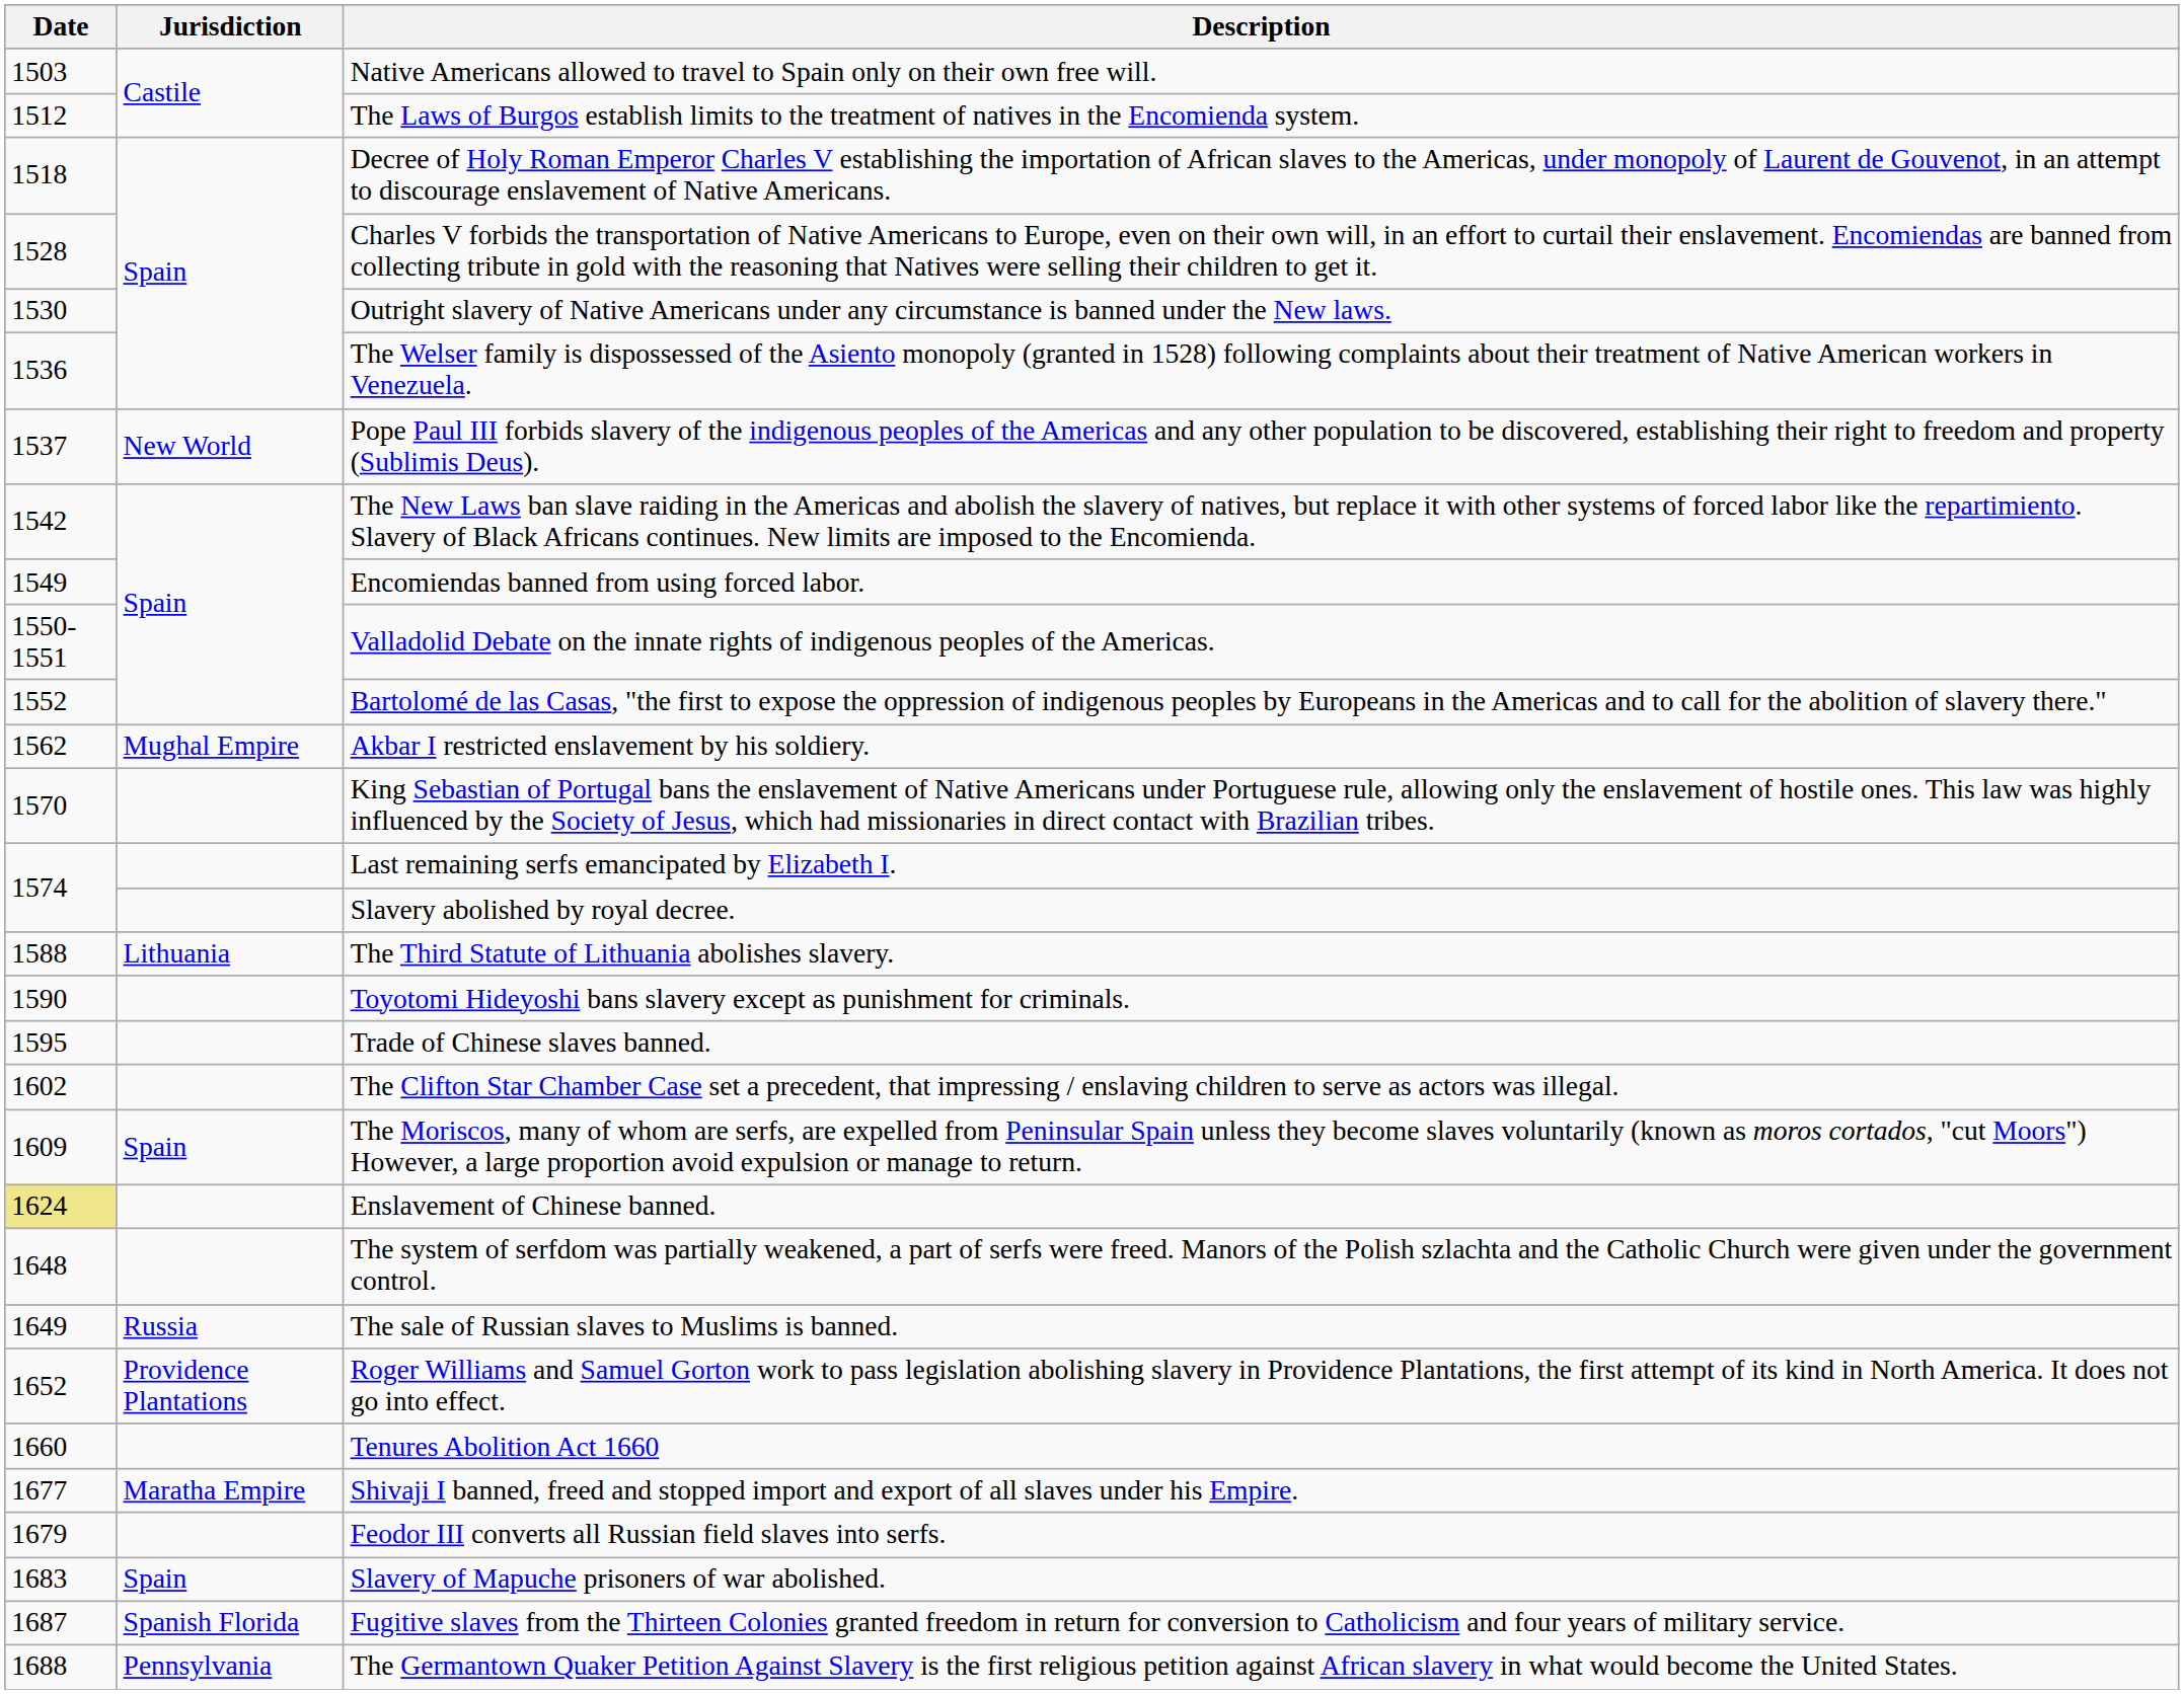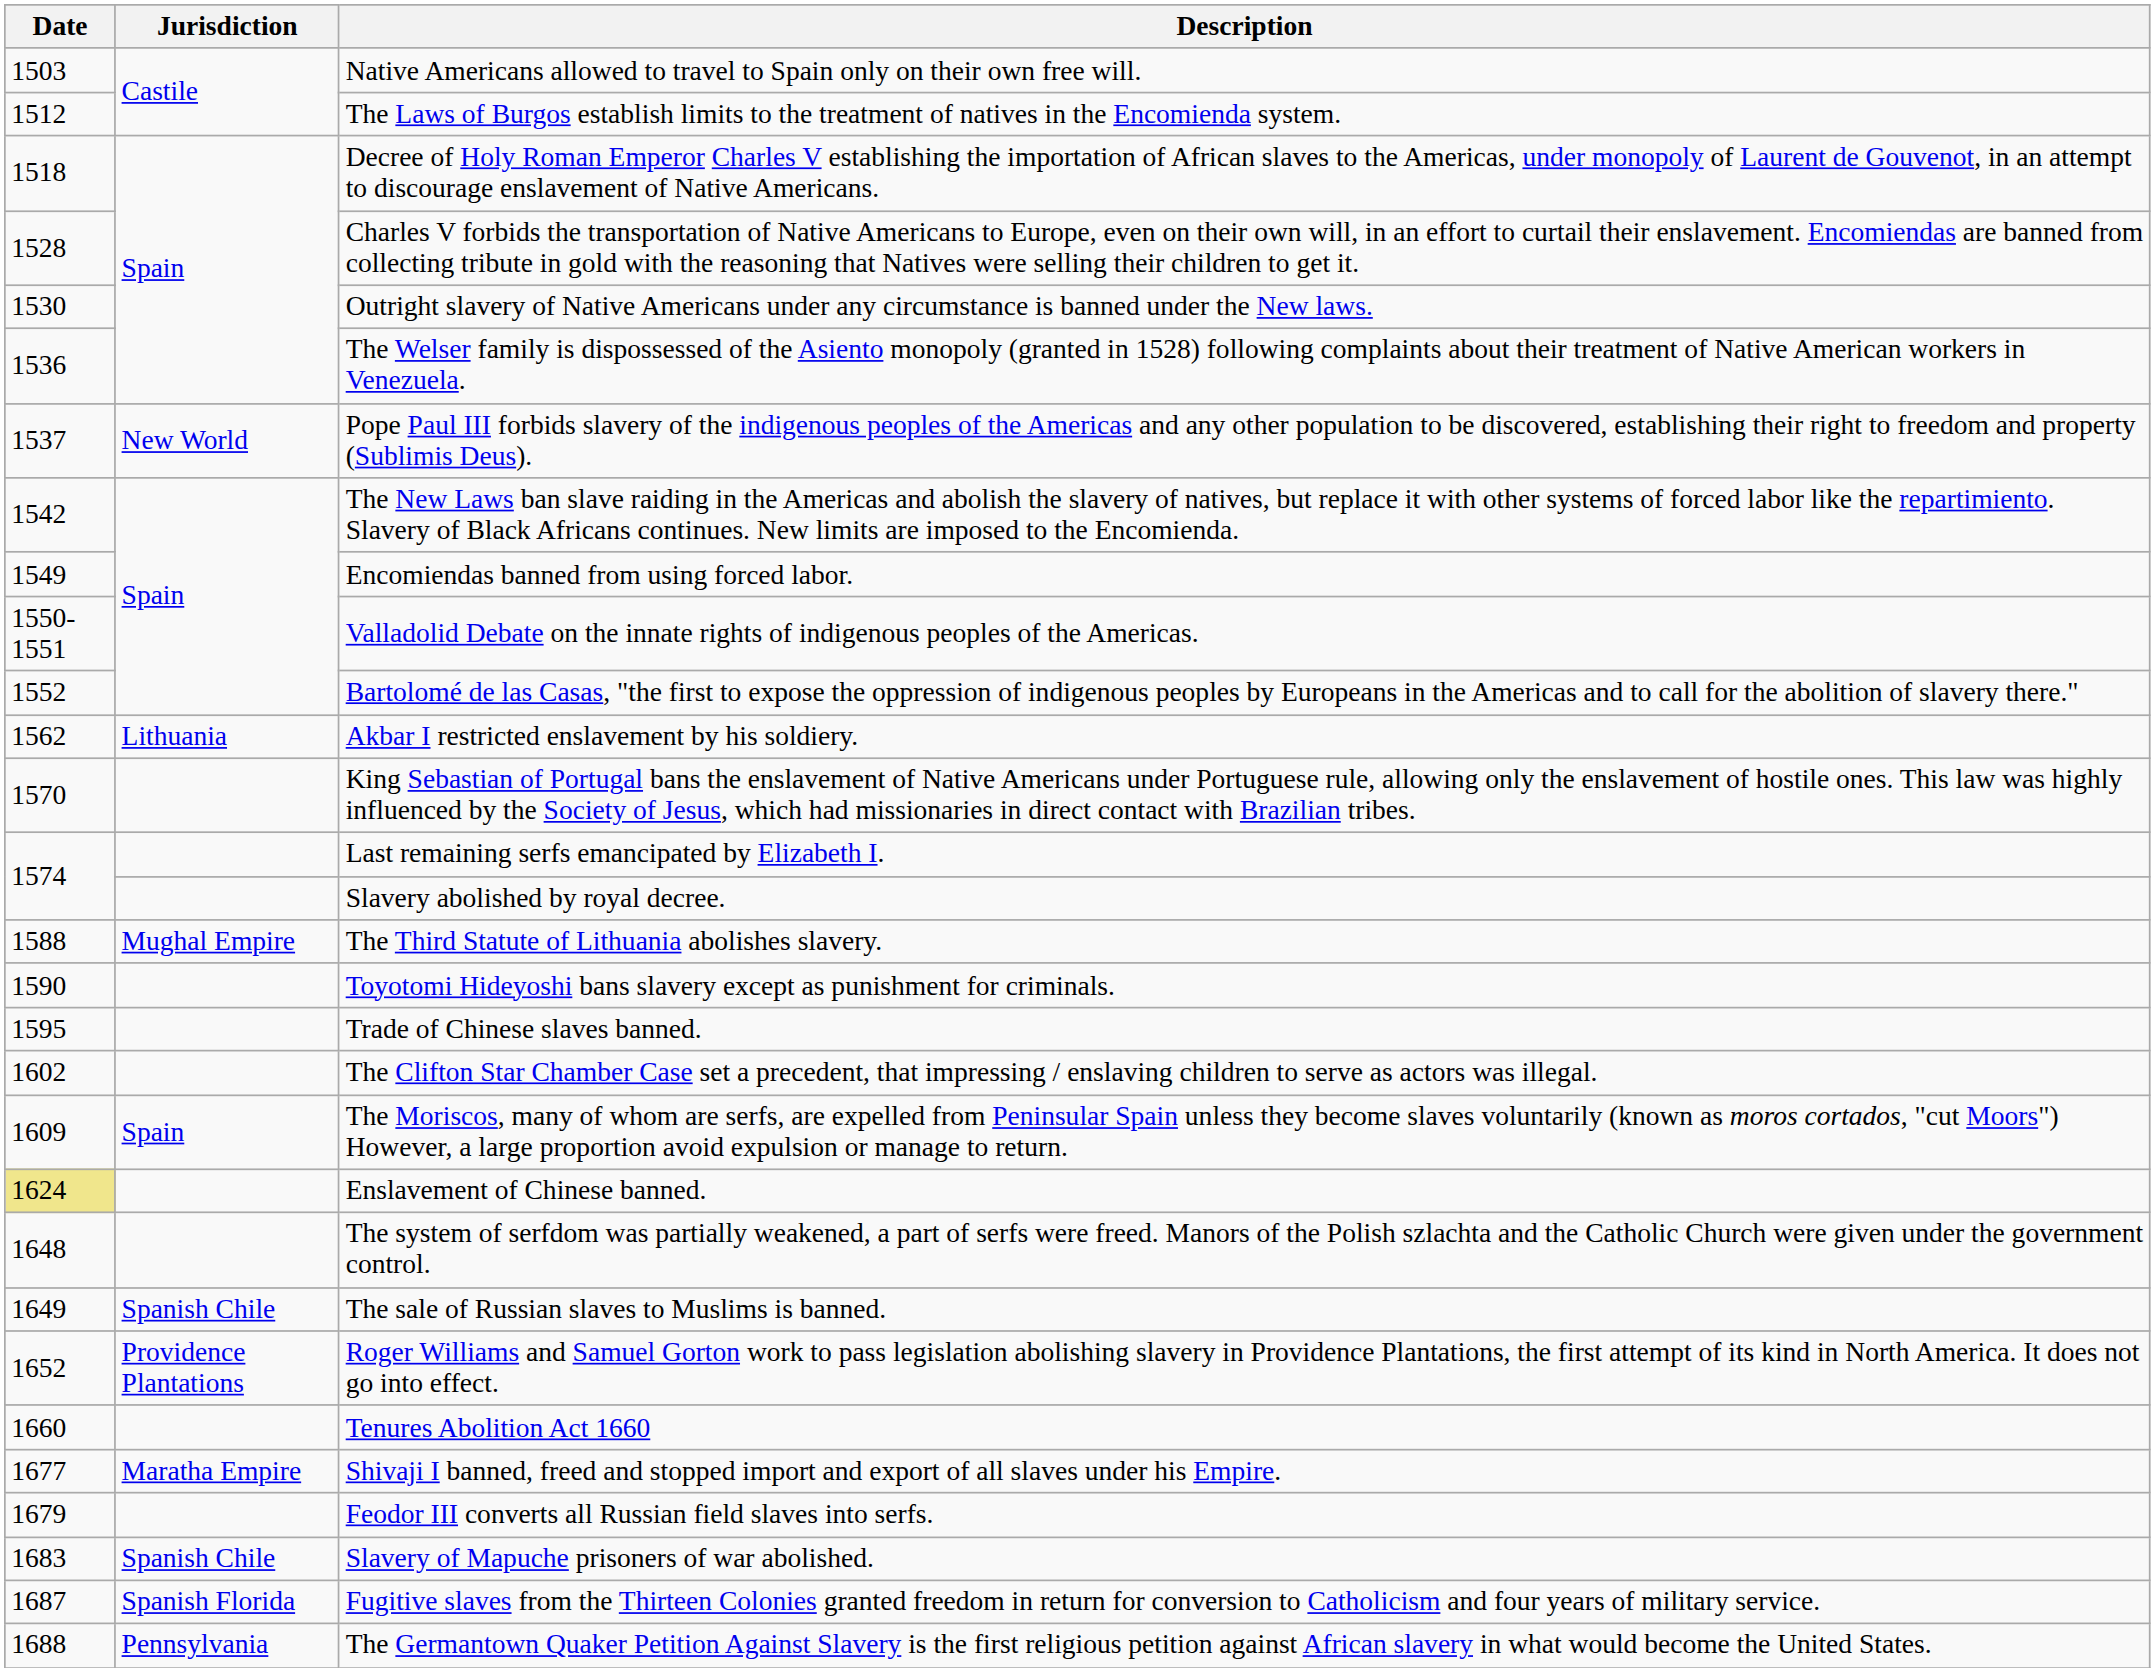 <table class=wikitable>
 <tr>
 <th>Date</th>
 <th>Jurisdiction</th>
 <th>Description</th>
 </tr>
 <tr>
 <td>1503</td>
 <td rowspan="2"> <a href='#'>Castile</a></td>
 <td>Native Americans allowed to travel to Spain only on their own free will.</td>
 </tr>
 <tr>
 <td>1512</td>
 <td>The <a href='#'>Laws of Burgos</a> establish limits to the treatment of natives in the <a href='#'>Encomienda</a> system.</td>
 </tr>
 <tr>
 <td>1518</td>
 <td rowspan="4"> <a href='#'>Spain</a></td>
 <td>Decree of <a href='#'>Holy Roman Emperor</a> <a href='#'>Charles V</a> establishing the importation of African slaves to the Americas, <a href='#'>under monopoly</a> of <a href='#'>Laurent de Gouvenot</a>, in an attempt to discourage enslavement of Native Americans.</td>
 </tr>
 <tr>
 <td>1528</td>
 <td>Charles V forbids the transportation of Native Americans to Europe, even on their own will, in an effort to curtail their enslavement. <a href='#'>Encomiendas</a> are banned from collecting tribute in gold with the reasoning that Natives were selling their children to get it.</td>
 </tr>
 <tr>
 <td>1530</td>
 <td>Outright slavery of Native Americans under any circumstance is banned under the <a href='#'>New laws.</a></td>
 </tr>
 <tr>
 <td>1536</td>
 <td>The <a href='#'>Welser</a> family is dispossessed of the <a href='#'>Asiento</a> monopoly (granted in 1528) following complaints about their treatment of Native American workers in <a href='#'>Venezuela</a>.</td>
 </tr>
 <tr>
 <td>1537</td>
 <td><a href='#'>New World</a></td>
 <td>Pope <a href='#'>Paul III</a> forbids slavery of the <a href='#'>indigenous peoples of the Americas</a> and any other population to be discovered, establishing their right to freedom and property (<a href='#'>Sublimis Deus</a>).</td>
 </tr>
 <tr>
 <td>1542</td>
 <td rowspan="4"> <a href='#'>Spain</a></td>
 <td>The <a href='#'>New Laws</a> ban slave raiding in the Americas and abolish the slavery of natives, but replace it with other systems of forced labor like the <a href='#'>repartimiento</a>. Slavery of Black Africans continues. New limits are imposed to the Encomienda.</td>
 </tr>
 <tr>
 <td>1549</td>
 <td>Encomiendas banned from using forced labor.</td>
 </tr>
 <tr>
 <td>1550-1551</td>
 <td><a href='#'>Valladolid Debate</a> on the innate rights of indigenous peoples of the Americas.</td>
 </tr>
 <tr>
 <td>1552</td>
 <td><a href='#'>Bartolomé de las Casas</a>, "the first to expose the oppression of indigenous peoples by Europeans in the Americas and to call for the abolition of slavery there."</td>
 </tr>
 <tr>
 <td>1562</td>
-<td> <a href='#'>Mughal Empire</a></td>
+<td> <a href='#'>Lithuania</a></td>
 <td><a href='#'>Akbar I</a> restricted enslavement by his soldiery.</td>
 </tr>
 <tr>
 <td>1570</td>
 <td></td>
 <td>King <a href='#'>Sebastian of Portugal</a> bans the enslavement of Native Americans under Portuguese rule, allowing only the enslavement of hostile ones. This law was highly influenced by the <a href='#'>Society of Jesus</a>, which had missionaries in direct contact with <a href='#'>Brazilian</a> tribes.</td>
 </tr>
 <tr>
 <td rowspan=2>1574</td>
 <td></td>
 <td>Last remaining serfs emancipated by <a href='#'>Elizabeth I</a>.</td>
 </tr>
 <tr>
 <td></td>
 <td>Slavery abolished by royal decree.</td>
 </tr>
 <tr>
 <td>1588</td>
-<td> <a href='#'>Lithuania</a></td>
+<td> <a href='#'>Mughal Empire</a></td>
 <td>The <a href='#'>Third Statute of Lithuania</a> abolishes slavery.</td>
 </tr>
 <tr>
 <td>1590</td>
 <td></td>
 <td><a href='#'>Toyotomi Hideyoshi</a> bans slavery except as punishment for criminals.</td>
 </tr>
 <tr>
 <td>1595</td>
 <td></td>
 <td>Trade of Chinese slaves banned.</td>
 </tr>
 <tr>
 <td>1602</td>
 <td></td>
 <td>The <a href='#'>Clifton Star Chamber Case</a> set a precedent, that impressing / enslaving children to serve as actors was illegal.</td>
 </tr>
 <tr>
 <td>1609</td>
 <td> <a href='#'>Spain</a></td>
 <td>The <a href='#'>Moriscos</a>, many of whom are serfs, are expelled from <a href='#'>Peninsular Spain</a> unless they become slaves voluntarily (known as <em>moros cortados</em>, "cut <a href='#'>Moors</a>") However, a large proportion avoid expulsion or manage to return.</td>
 </tr>
 <tr>
 <td style="background: khaki;">1624</td>
 <td></td>
 <td>Enslavement of Chinese banned.</td>
 </tr>
 <tr>
 <td>1648</td>
 <td></td>
 <td>The system of serfdom was partially weakened, a part of serfs were freed. Manors of the Polish szlachta and the Catholic Church were given under the government control.</td>
 </tr>
 <tr>
 <td>1649</td>
-<td> <a href='#'>Russia</a></td>
+<td> <a href='#'>Spanish Chile</a></td>
 <td>The sale of Russian slaves to Muslims is banned.</td>
 </tr>
 <tr>
 <td>1652</td>
 <td> <a href='#'>Providence Plantations</a></td>
 <td><a href='#'>Roger Williams</a> and <a href='#'>Samuel Gorton</a> work to pass legislation abolishing slavery in Providence Plantations, the first attempt of its kind in North America. It does not go into effect.</td>
 </tr>
 <tr>
 <td>1660</td>
 <td></td>
 <td><a href='#'>Tenures Abolition Act 1660</a></td>
 </tr>
 <tr>
 <td>1677</td>
 <td> <a href='#'>Maratha Empire</a></td>
 <td><a href='#'>Shivaji I</a> banned, freed and stopped import and export of all slaves under his <a href='#'>Empire</a>.</td>
 </tr>
 <tr>
 <td>1679</td>
 <td></td>
 <td><a href='#'>Feodor III</a> converts all Russian field slaves into serfs.</td>
 </tr>
 <tr>
 <td>1683</td>
-<td> <a href='#'>Spain</a></td>
+<td> <a href='#'>Spanish Chile</a></td>
 <td><a href='#'>Slavery of Mapuche</a> prisoners of war abolished.</td>
 </tr>
 <tr>
 <td>1687</td>
 <td> <a href='#'>Spanish Florida</a></td>
 <td><a href='#'>Fugitive slaves</a> from the <a href='#'>Thirteen Colonies</a> granted freedom in return for conversion to <a href='#'>Catholicism</a> and four years of military service.</td>
 </tr>
 <tr>
 <td>1688</td>
 <td> <a href='#'>Pennsylvania</a></td>
 <td>The <a href='#'>Germantown Quaker Petition Against Slavery</a> is the first religious petition against <a href='#'>African slavery</a> in what would become the United States.</td>
 </tr>
 </table>
